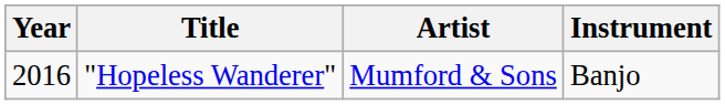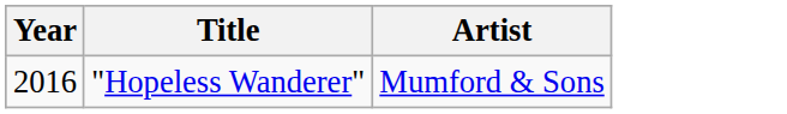 <table class="wikitable">
 <tr>
 <th>Year</th>
 <th>Title</th>
 <th>Artist</th>
-<th>Instrument</th>
 </tr>
 <tr>
 <td>2016</td>
 <td>"<a href='#'>Hopeless Wanderer</a>"</td>
 <td><a href='#'>Mumford & Sons</a></td>
-<td>Banjo</td>
 </tr>
 </table>
